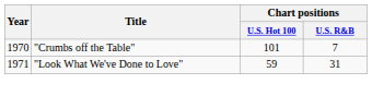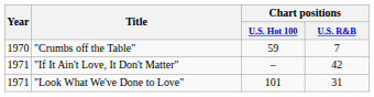 <table class="wikitable" style="text-align:left;">
 <tr>
 <th width="28" rowspan="2">Year</th>
 <th width="300" rowspan="2">Title</th>
 <th colspan="2">Chart positions</th>
 </tr>
 <tr>
 <th width="86"><small><a href='#'>U.S. Hot 100</a></small></th>
 <th width="86"><small><a href='#'>U.S. R&B</a></small></th>
 </tr>
 <tr>
 <td>1970</td>
 <td>"Crumbs off the Table"</td>
-<td align="center">101</td>
+<td align="center">59</td>
 <td align="center">7</td>
 </tr>
 <tr>
 <td>1971</td>
+<td>"If It Ain't Love, It Don't Matter"</td>
+<td align="center">–</td>
+<td align="center">42</td>
+</tr>
+<tr>
+<td>1971</td>
 <td>"Look What We've Done to Love"</td>
-<td align="center">59</td>
+<td align="center">101</td>
 <td align="center">31</td>
 </tr>
 </table>
